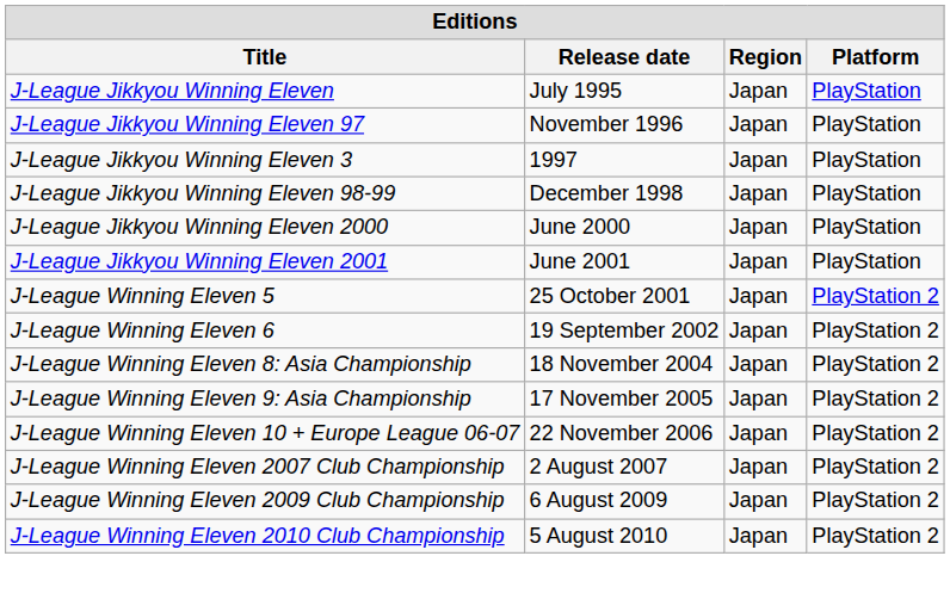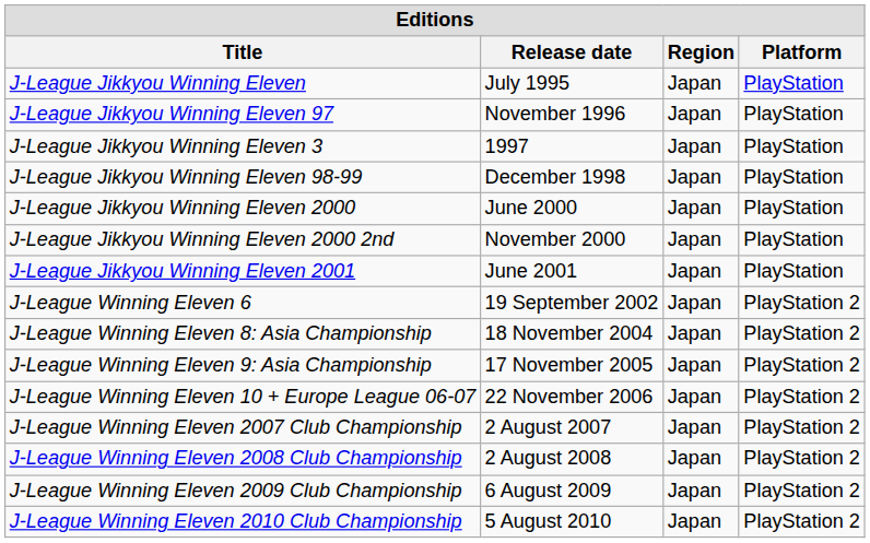 <table class="wikitable">
 <tr>
 <td colspan="4"  style="background:#ddd; text-align:center;"><strong>Editions</strong></td>
 </tr>
 <tr>
 <th>Title</th>
 <th>Release date</th>
 <th>Region</th>
 <th>Platform</th>
 </tr>
 <tr>
 <td><em><a href='#'>J-League Jikkyou Winning Eleven</a></em></td>
 <td>July 1995</td>
 <td>Japan</td>
 <td><a href='#'>PlayStation</a></td>
 </tr>
 <tr>
 <td><em><a href='#'>J-League Jikkyou Winning Eleven 97</a></em></td>
 <td>November 1996</td>
 <td>Japan</td>
 <td>PlayStation</td>
 </tr>
 <tr>
 <td><em>J-League Jikkyou Winning Eleven 3</em></td>
 <td>1997</td>
 <td>Japan</td>
 <td>PlayStation</td>
 </tr>
 <tr>
 <td><em>J-League Jikkyou Winning Eleven 98-99</em></td>
 <td>December 1998</td>
 <td>Japan</td>
 <td>PlayStation</td>
 </tr>
 <tr>
 <td><em>J-League Jikkyou Winning Eleven 2000</em></td>
 <td>June 2000</td>
 <td>Japan</td>
 <td>PlayStation</td>
 </tr>
 <tr>
+<td><em>J-League Jikkyou Winning Eleven 2000 2nd</em></td>
+<td>November 2000</td>
+<td>Japan</td>
+<td>PlayStation</td>
+</tr>
+<tr>
 <td><em><a href='#'>J-League Jikkyou Winning Eleven 2001</a></em></td>
 <td>June 2001</td>
 <td>Japan</td>
 <td>PlayStation</td>
-</tr>
-<tr>
-<td><em>J-League Winning Eleven 5</em></td>
-<td>25 October 2001</td>
-<td>Japan</td>
-<td><a href='#'>PlayStation 2</a></td>
 </tr>
 <tr>
 <td><em>J-League Winning Eleven 6</em></td>
 <td>19 September 2002</td>
 <td>Japan</td>
 <td>PlayStation 2</td>
 </tr>
 <tr>
 <td><em>J-League Winning Eleven 8: Asia Championship</em></td>
 <td>18 November 2004</td>
 <td>Japan</td>
 <td>PlayStation 2</td>
 </tr>
 <tr>
 <td><em>J-League Winning Eleven 9: Asia Championship</em></td>
 <td>17 November 2005</td>
 <td>Japan</td>
 <td>PlayStation 2</td>
 </tr>
 <tr>
 <td><em>J-League Winning Eleven 10 + Europe League 06-07</em></td>
 <td>22 November 2006</td>
 <td>Japan</td>
 <td>PlayStation 2</td>
 </tr>
 <tr>
 <td><em>J-League Winning Eleven 2007 Club Championship</em></td>
 <td>2 August 2007</td>
 <td>Japan</td>
 <td>PlayStation 2</td>
 </tr>
 <tr>
+<td><em><a href='#'>J-League Winning Eleven 2008 Club Championship</a></em></td>
+<td>2 August 2008</td>
+<td>Japan</td>
+<td>PlayStation 2</td>
+</tr>
+<tr>
 <td><em>J-League Winning Eleven 2009 Club Championship</em></td>
 <td>6 August 2009</td>
 <td>Japan</td>
 <td>PlayStation 2</td>
 </tr>
 <tr>
 <td><em><a href='#'>J-League Winning Eleven 2010 Club Championship</a></em></td>
 <td>5 August 2010</td>
 <td>Japan</td>
 <td>PlayStation 2</td>
 </tr>
 </table>
